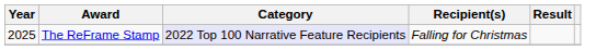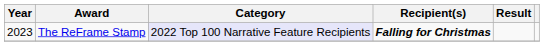 <table class="wikitable sortable plainrowheaders">
 <tr>
 <th scope="col">Year</th>
 <th scope="col">Award</th>
 <th scope="col">Category</th>
 <th scope="col">Recipient(s)</th>
 <th scope="col">Result</th>
 <th scope="col" class="unsortable"></th>
 </tr>
 <tr>
-<td>2025</td>
+<td>2023</td>
 <td><a href='#'>The ReFrame Stamp</a></td>
 <td style="background: lavender;">2022 Top 100 Narrative Feature Recipients</td>
-<td><em>Falling for Christmas</em></td>
+<td><strong><em>Falling for Christmas</em></strong></td>
 <td></td>
 <td></td>
 </tr>
 <tr>
 </tr>
 </table>
